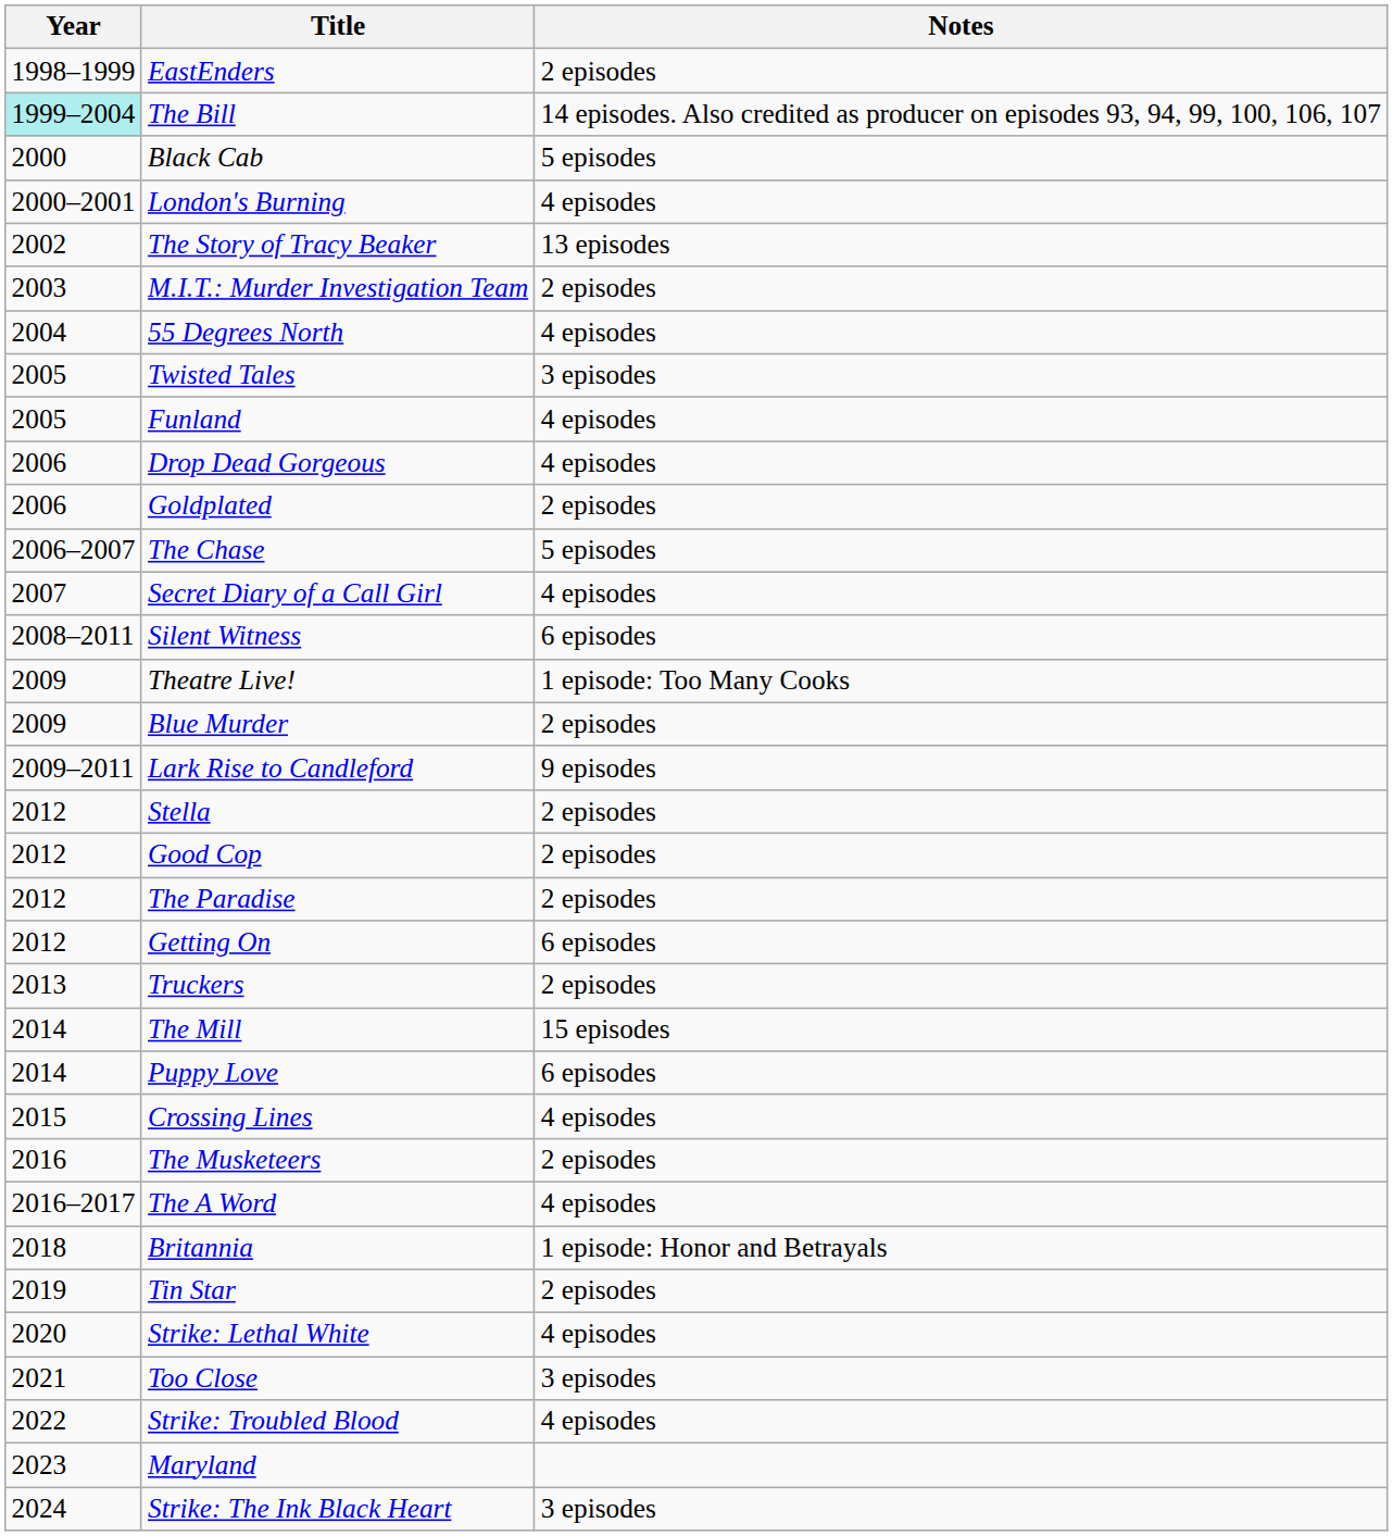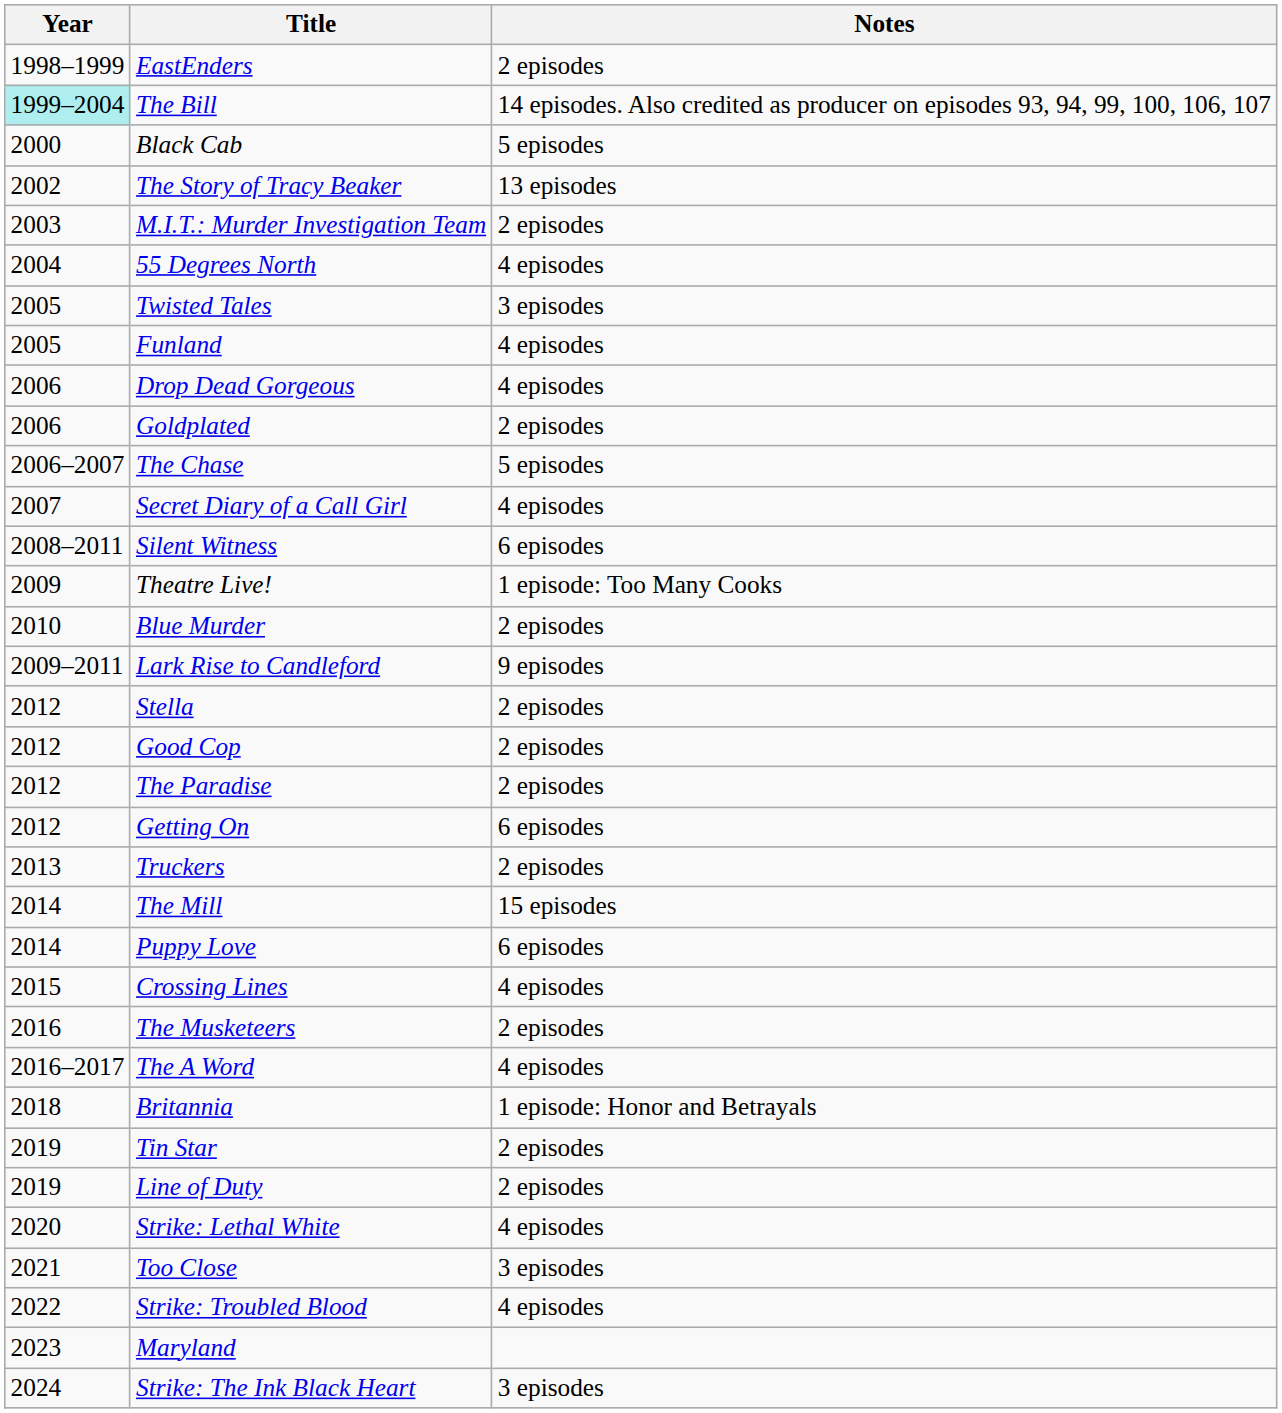 <table class="wikitable">
 <tr>
 <th>Year</th>
 <th>Title</th>
 <th>Notes</th>
 </tr>
 <tr>
 <td>1998–1999</td>
 <td><em><a href='#'>EastEnders</a></em></td>
 <td>2 episodes</td>
 </tr>
 <tr>
 <td style="background: paleturquoise;">1999–2004</td>
 <td><em><a href='#'>The Bill</a></em></td>
 <td>14 episodes. Also credited as producer on episodes 93, 94, 99, 100, 106, 107</td>
 </tr>
 <tr>
 <td>2000</td>
 <td><em>Black Cab</em></td>
 <td>5 episodes</td>
-</tr>
-<tr>
-<td>2000–2001</td>
-<td><em><a href='#'>London's Burning</a></em></td>
-<td>4 episodes</td>
 </tr>
 <tr>
 <td>2002</td>
 <td><em><a href='#'>The Story of Tracy Beaker</a></em></td>
 <td>13 episodes</td>
 </tr>
 <tr>
 <td>2003</td>
 <td><em><a href='#'>M.I.T.: Murder Investigation Team</a></em></td>
 <td>2 episodes</td>
 </tr>
 <tr>
 <td>2004</td>
 <td><em><a href='#'>55 Degrees North</a></em></td>
 <td>4 episodes</td>
 </tr>
 <tr>
 <td>2005</td>
 <td><em><a href='#'>Twisted Tales</a></em></td>
 <td>3 episodes</td>
 </tr>
 <tr>
 <td>2005</td>
 <td><em><a href='#'>Funland</a></em></td>
 <td>4 episodes</td>
 </tr>
 <tr>
 <td>2006</td>
 <td><a href='#'><em>Drop Dead Gorgeous</em></a></td>
 <td>4 episodes</td>
 </tr>
 <tr>
 <td>2006</td>
 <td><em><a href='#'>Goldplated</a></em></td>
 <td>2 episodes</td>
 </tr>
 <tr>
 <td>2006–2007</td>
 <td><em><a href='#'>The Chase</a></em></td>
 <td>5 episodes</td>
 </tr>
 <tr>
 <td>2007</td>
 <td><em><a href='#'>Secret Diary of a Call Girl</a></em></td>
 <td>4 episodes</td>
 </tr>
 <tr>
 <td>2008–2011</td>
 <td><em><a href='#'>Silent Witness</a></em></td>
 <td>6 episodes</td>
 </tr>
 <tr>
 <td>2009</td>
 <td><em>Theatre Live!</em></td>
 <td>1 episode: Too Many Cooks</td>
 </tr>
 <tr>
-<td>2009</td>
+<td>2010</td>
 <td><em><a href='#'>Blue Murder</a></em></td>
 <td>2 episodes</td>
 </tr>
 <tr>
 <td>2009–2011</td>
 <td><em><a href='#'>Lark Rise to Candleford</a></em></td>
 <td>9 episodes</td>
 </tr>
 <tr>
 <td>2012</td>
 <td><em><a href='#'>Stella</a></em></td>
 <td>2 episodes</td>
 </tr>
 <tr>
 <td>2012</td>
 <td><em><a href='#'>Good Cop</a></em></td>
 <td>2 episodes</td>
 </tr>
 <tr>
 <td>2012</td>
 <td><em><a href='#'>The Paradise</a></em></td>
 <td>2 episodes</td>
 </tr>
 <tr>
 <td>2012</td>
 <td><em><a href='#'>Getting On</a></em></td>
 <td>6 episodes</td>
 </tr>
 <tr>
 <td>2013</td>
 <td><em><a href='#'>Truckers</a></em></td>
 <td>2 episodes</td>
 </tr>
 <tr>
 <td>2014</td>
 <td><em><a href='#'>The Mill</a></em></td>
 <td>15 episodes</td>
 </tr>
 <tr>
 <td>2014</td>
 <td><em><a href='#'>Puppy Love</a></em></td>
 <td>6 episodes</td>
 </tr>
 <tr>
 <td>2015</td>
 <td><em><a href='#'>Crossing Lines</a></em></td>
 <td>4 episodes</td>
 </tr>
 <tr>
 <td>2016</td>
 <td><em><a href='#'>The Musketeers</a></em></td>
 <td>2 episodes</td>
 </tr>
 <tr>
 <td>2016–2017</td>
 <td><em><a href='#'>The A Word</a></em></td>
 <td>4 episodes</td>
 </tr>
 <tr>
 <td>2018</td>
 <td><em><a href='#'>Britannia</a></em></td>
 <td>1 episode: Honor and Betrayals</td>
 </tr>
 <tr>
 <td>2019</td>
 <td><em><a href='#'>Tin Star</a></em></td>
 <td>2 episodes</td>
 </tr>
 <tr>
+<td>2019</td>
+<td><em><a href='#'>Line of Duty</a></em></td>
+<td>2 episodes</td>
+</tr>
+<tr>
 <td>2020</td>
 <td><em><a href='#'>Strike: Lethal White</a></em></td>
 <td>4 episodes</td>
 </tr>
 <tr>
 <td>2021</td>
 <td><em><a href='#'>Too Close</a></em></td>
 <td>3 episodes</td>
 </tr>
 <tr>
 <td>2022</td>
 <td><em><a href='#'>Strike: Troubled Blood</a></em></td>
 <td>4 episodes</td>
 </tr>
 <tr>
 <td>2023</td>
 <td><a href='#'><em>Maryland</em></a></td>
 </tr>
 <tr>
 <td>2024</td>
 <td><em><a href='#'>Strike: The Ink Black Heart</a></em></td>
 <td>3 episodes</td>
 </tr>
 </table>
